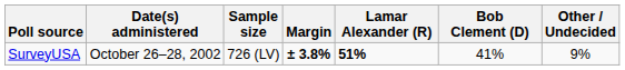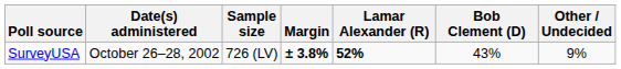 <table class="wikitable" style="font-size:90%">
 <tr valign="bottom">
 <th>Poll source</th>
 <th>Date(s)<br>administered</th>
 <th>Sample<br>size</th>
 <th>Margin<br></th>
 <th style="width:100px;">Lamar<br>Alexander (R)</th>
 <th style="width:100px;">Bob<br>Clement (D)</th>
 <th>Other /<br>Undecided</th>
 </tr>
 <tr>
 <td><a href='#'>SurveyUSA</a></td>
 <td align="center">October 26–28, 2002</td>
 <td align="center">726 (LV)</td>
 <td align="center"><strong>± 3.8%</strong></td>
-<td><strong>51%</strong></td>
-<td align="center">41%</td>
+<td><strong>52%</strong></td>
+<td align="center">43%</td>
 <td align="center">9%</td>
 </tr>
 </table>
